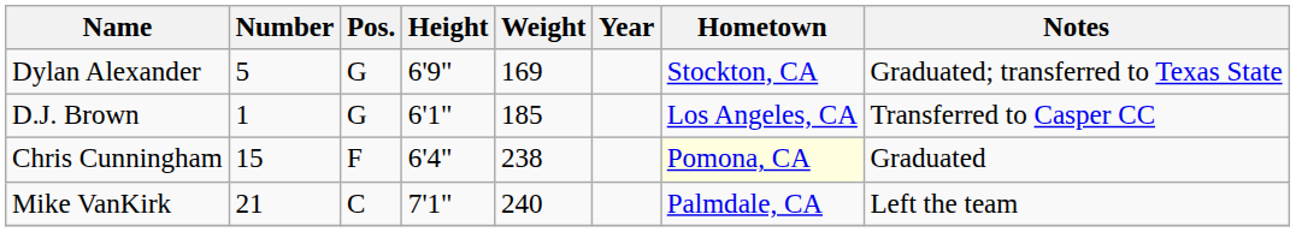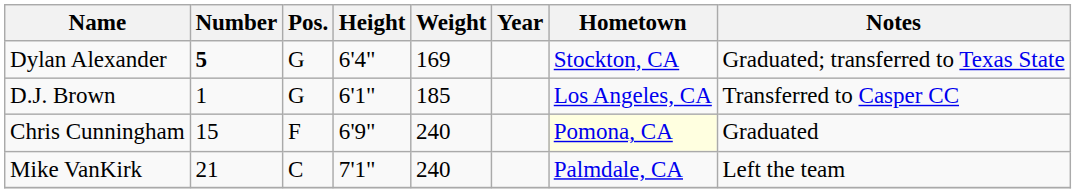 <table class="wikitable sortable" border="1">
 <tr>
 <th>Name</th>
 <th>Number</th>
 <th>Pos.</th>
 <th>Height</th>
 <th>Weight</th>
 <th>Year</th>
 <th>Hometown</th>
 <th class="unsortable">Notes</th>
 </tr>
 <tr>
 <td>Dylan Alexander</td>
-<td>5</td>
+<td><strong>5</strong></td>
 <td>G</td>
-<td>6'9"</td>
+<td>6'4"</td>
 <td>169</td>
 <td></td>
 <td><a href='#'>Stockton, CA</a></td>
 <td>Graduated; transferred to <a href='#'>Texas State</a></td>
 </tr>
 <tr>
 <td>D.J. Brown</td>
 <td>1</td>
 <td>G</td>
 <td>6'1"</td>
 <td>185</td>
 <td></td>
 <td><a href='#'>Los Angeles, CA</a></td>
 <td>Transferred to <a href='#'>Casper CC</a></td>
 </tr>
 <tr>
 <td>Chris Cunningham</td>
 <td>15</td>
 <td>F</td>
-<td>6'4"</td>
-<td>238</td>
+<td>6'9"</td>
+<td>240</td>
 <td></td>
 <td style="background: lightyellow;"><a href='#'>Pomona, CA</a></td>
 <td>Graduated</td>
 </tr>
 <tr>
 <td>Mike VanKirk</td>
 <td>21</td>
 <td>C</td>
 <td>7'1"</td>
 <td>240</td>
 <td></td>
 <td><a href='#'>Palmdale, CA</a></td>
 <td>Left the team</td>
 </tr>
 <tr>
 </tr>
 </table>
